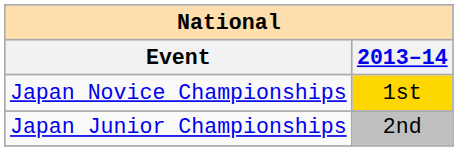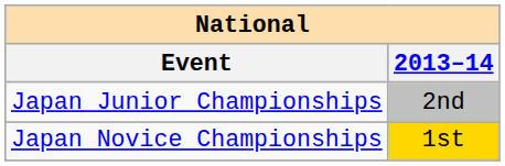 <table class="wikitable" style="text-align:center">
 <tr>
 <th style="background-color: #ffdead; " colspan=2 align=center>National</th>
 </tr>
 <tr>
 <th>Event</th>
 <th><a href='#'>2013–14</a></th>
 </tr>
 <tr>
+<td align=left><a href='#'>Japan Junior Championships</a></td>
+<td bgcolor=silver>2nd</td>
+</tr>
+<tr>
 <td align=left><a href='#'>Japan Novice Championships</a></td>
 <td bgcolor=gold>1st</td>
 </tr>
-<tr>
-<td align=left><a href='#'>Japan Junior Championships</a></td>
-<td bgcolor=silver>2nd</td>
-</tr>
 </table>
